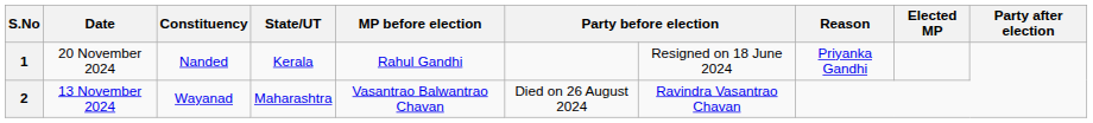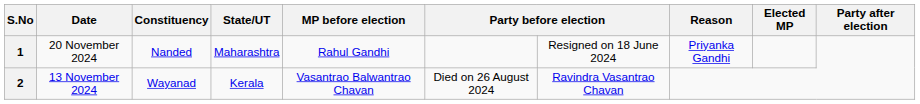 <table class="wikitable sortable" style="text-align:center;">
 <tr>
 <th>S.No</th>
 <th>Date</th>
 <th>Constituency</th>
 <th>State/UT</th>
 <th>MP before election</th>
 <th colspan=2>Party before election</th>
 <th>Reason</th>
 <th>Elected MP</th>
 <th colspan=2>Party after election</th>
 </tr>
 <tr>
 <th>1</th>
 <td>20 November 2024</td>
 <td><a href='#'>Nanded</a></td>
-<td><a href='#'>Kerala</a></td>
+<td><a href='#'>Maharashtra</a></td>
 <td><a href='#'>Rahul Gandhi</a></td>
 <td></td>
 <td>Resigned on 18 June 2024</td>
 <td><a href='#'>Priyanka Gandhi</a></td>
 <td></td>
 </tr>
 <tr>
 <th>2</th>
 <td><a href='#'>13 November 2024</a></td>
 <td><a href='#'>Wayanad</a></td>
-<td><a href='#'>Maharashtra</a></td>
+<td><a href='#'>Kerala</a></td>
 <td><a href='#'>Vasantrao Balwantrao Chavan</a></td>
 <td>Died on 26 August 2024</td>
 <td><a href='#'>Ravindra Vasantrao Chavan</a></td>
 </tr>
 </table>
